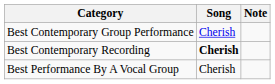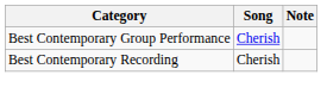 <table class="wikitable">
 <tr>
 <th>Category</th>
 <th>Song</th>
 <th>Note</th>
 </tr>
 <tr>
 <td>Best Contemporary Group Performance</td>
 <td><a href='#'>Cherish</a></td>
 <td></td>
 </tr>
 <tr>
 <td>Best Contemporary Recording</td>
-<td><strong>Cherish</strong></td>
-<td></td>
-</tr>
-<tr>
-<td>Best Performance By A Vocal Group</td>
 <td>Cherish</td>
 <td></td>
 </tr>
 </table>
